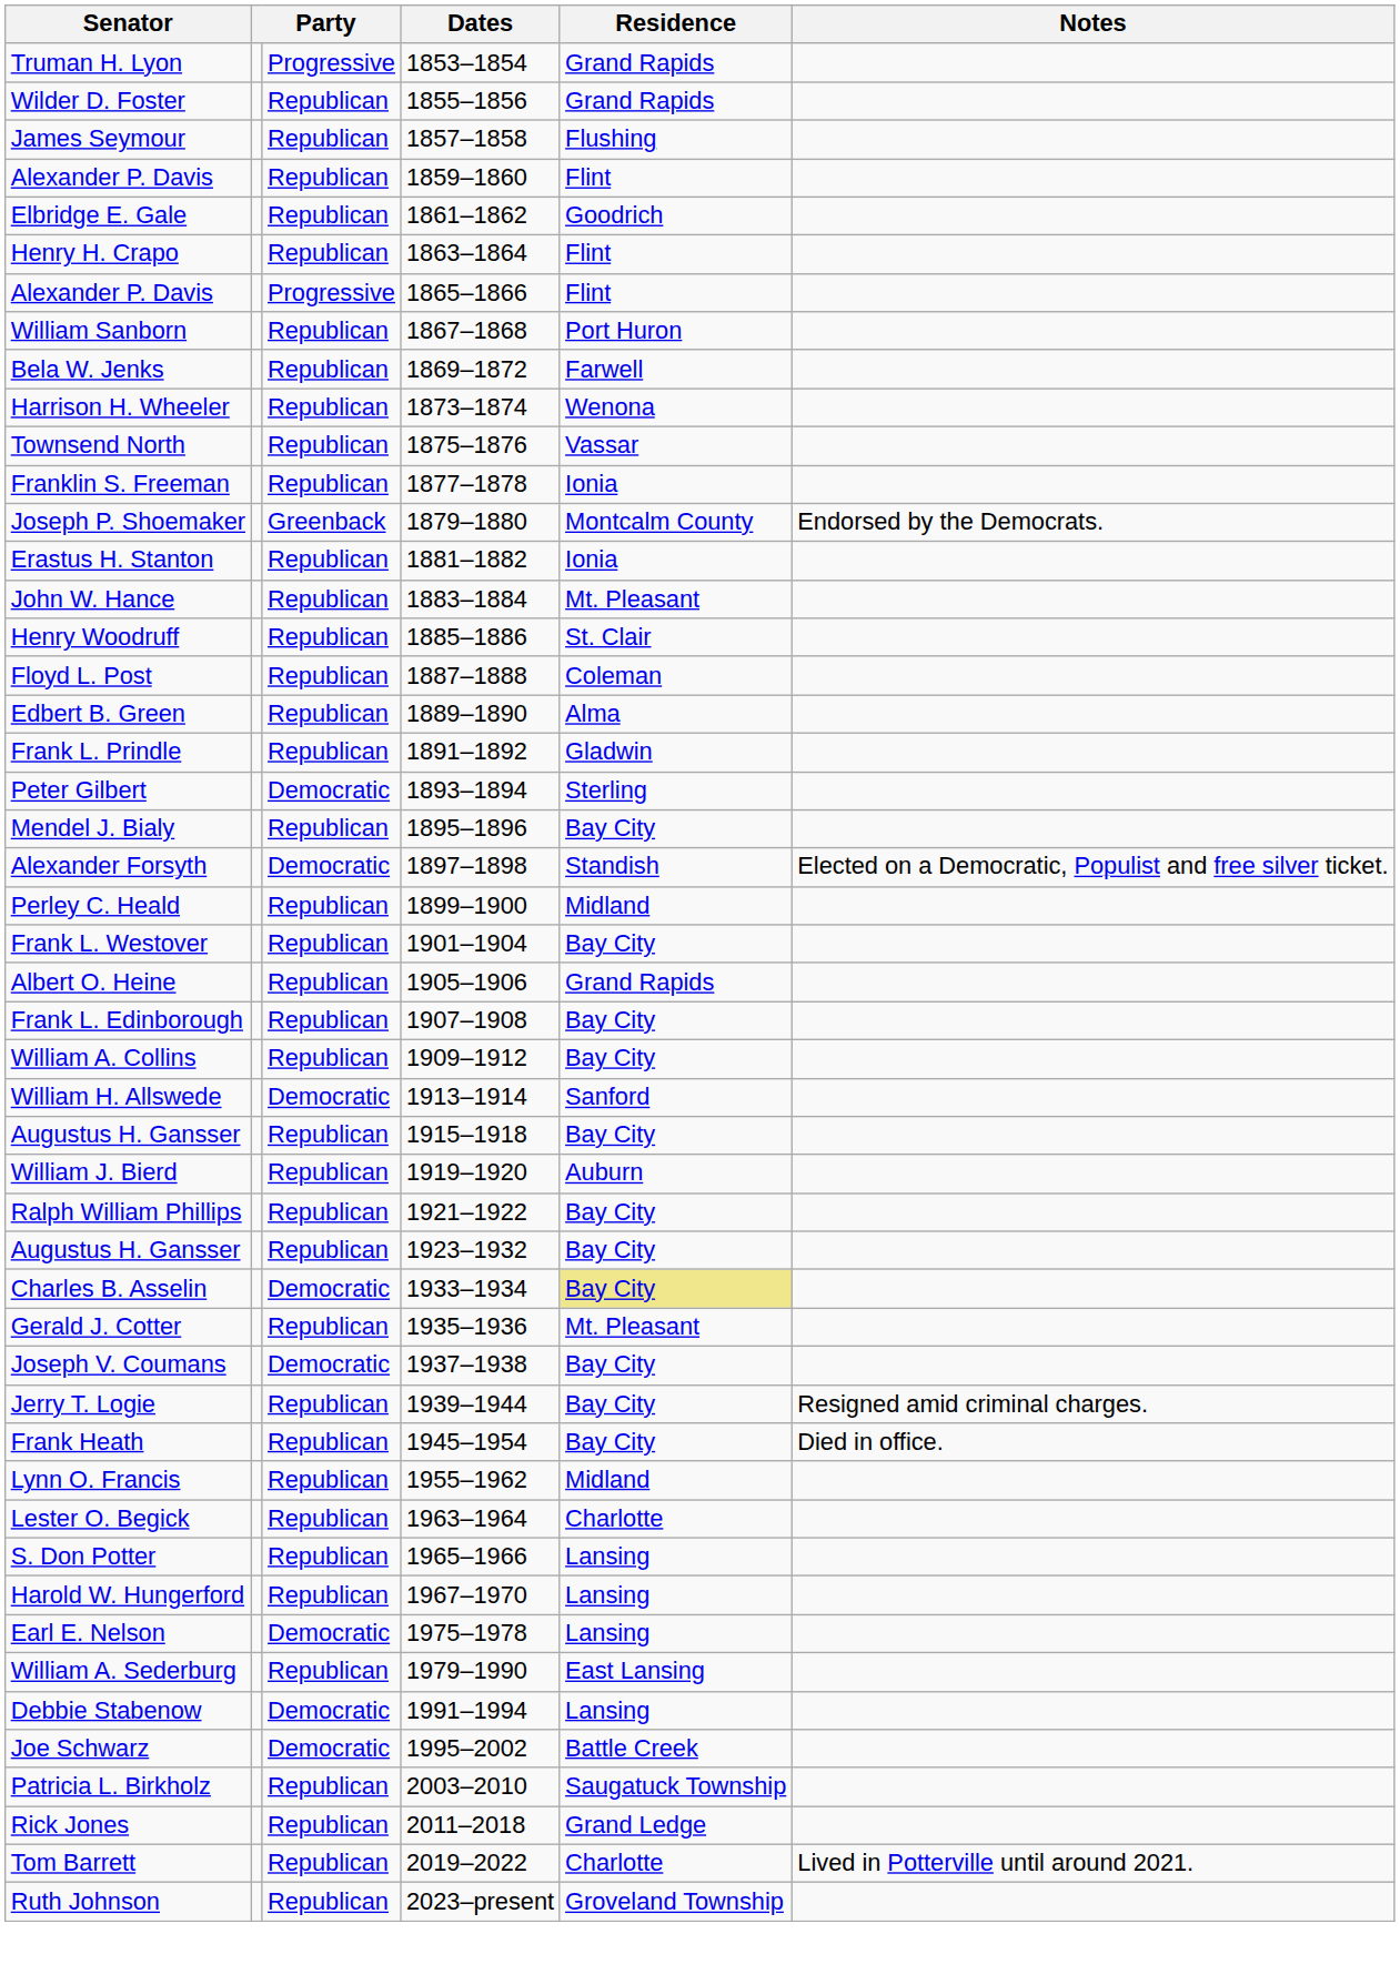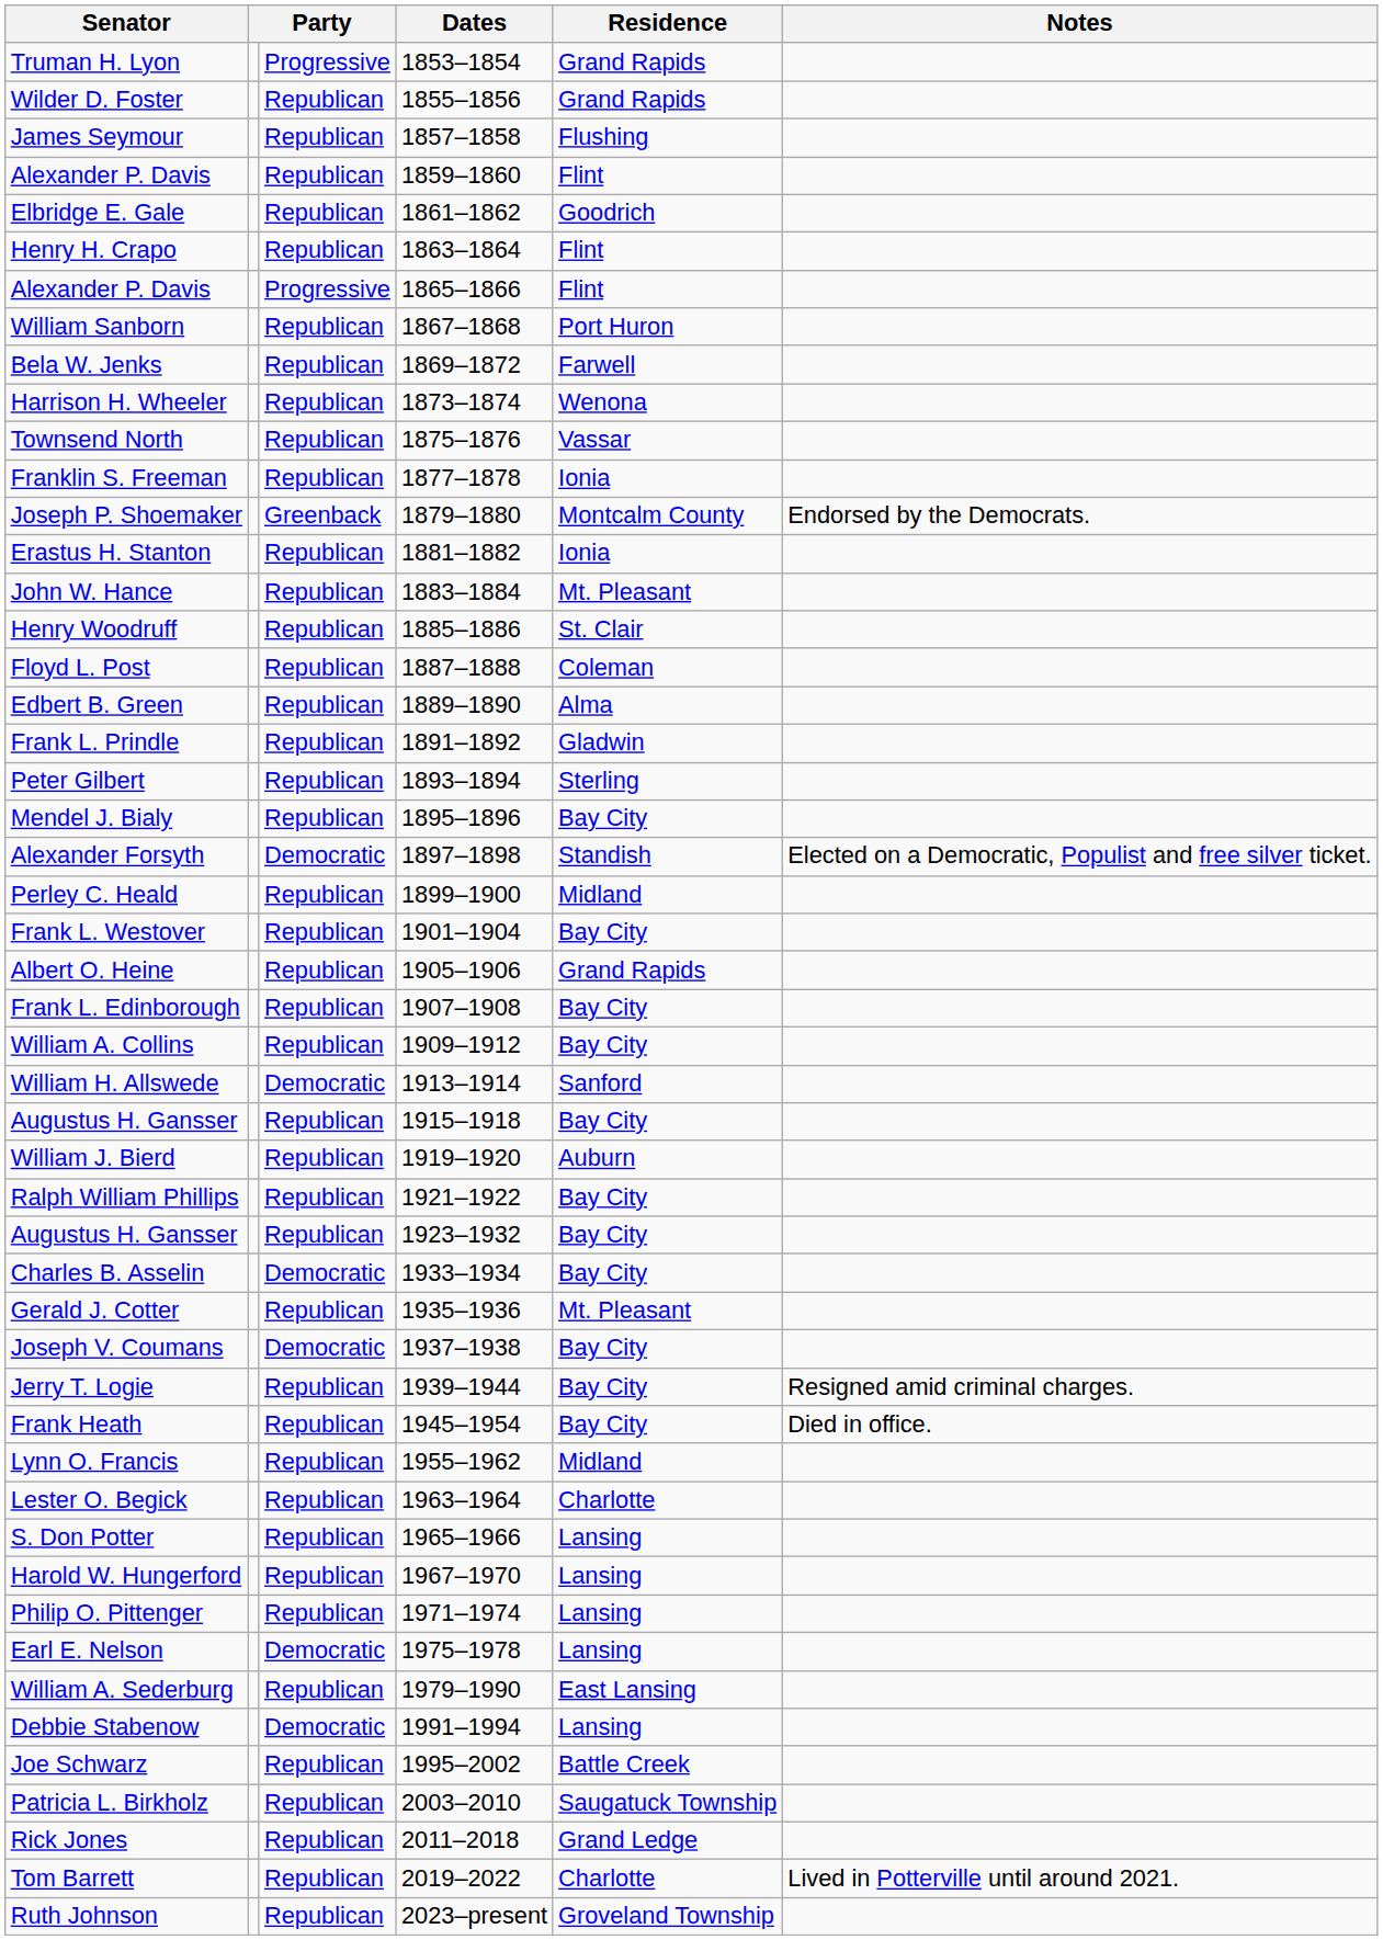 <table class=wikitable>
 <tr valign=bottom>
 <th>Senator</th>
 <th colspan="2">Party</th>
 <th>Dates</th>
 <th>Residence</th>
 <th>Notes</th>
 </tr>
 <tr>
 <td><a href='#'>Truman H. Lyon</a></td>
 <td bgcolor=></td>
 <td><a href='#'>Progressive</a></td>
 <td>1853–1854</td>
 <td><a href='#'>Grand Rapids</a></td>
 <td></td>
 </tr>
 <tr>
 <td><a href='#'>Wilder D. Foster</a></td>
 <td bgcolor=></td>
 <td><a href='#'>Republican</a></td>
 <td>1855–1856</td>
 <td><a href='#'>Grand Rapids</a></td>
 <td></td>
 </tr>
 <tr>
 <td><a href='#'>James Seymour</a></td>
 <td bgcolor=></td>
 <td><a href='#'>Republican</a></td>
 <td>1857–1858</td>
 <td><a href='#'>Flushing</a></td>
 <td></td>
 </tr>
 <tr>
 <td><a href='#'>Alexander P. Davis</a></td>
 <td bgcolor=></td>
 <td><a href='#'>Republican</a></td>
 <td>1859–1860</td>
 <td><a href='#'>Flint</a></td>
 <td></td>
 </tr>
 <tr>
 <td><a href='#'>Elbridge E. Gale</a></td>
 <td bgcolor=></td>
 <td><a href='#'>Republican</a></td>
 <td>1861–1862</td>
 <td><a href='#'>Goodrich</a></td>
 <td></td>
 </tr>
 <tr>
 <td><a href='#'>Henry H. Crapo</a></td>
 <td bgcolor=></td>
 <td><a href='#'>Republican</a></td>
 <td>1863–1864</td>
 <td><a href='#'>Flint</a></td>
 <td></td>
 </tr>
 <tr>
 <td><a href='#'>Alexander P. Davis</a></td>
 <td bgcolor=></td>
 <td><a href='#'>Progressive</a></td>
 <td>1865–1866</td>
 <td><a href='#'>Flint</a></td>
 <td></td>
 </tr>
 <tr>
 <td><a href='#'>William Sanborn</a></td>
 <td bgcolor=></td>
 <td><a href='#'>Republican</a></td>
 <td>1867–1868</td>
 <td><a href='#'>Port Huron</a></td>
 <td></td>
 </tr>
 <tr>
 <td><a href='#'>Bela W. Jenks</a></td>
 <td bgcolor=></td>
 <td><a href='#'>Republican</a></td>
 <td>1869–1872</td>
 <td><a href='#'>Farwell</a></td>
 <td></td>
 </tr>
 <tr>
 <td><a href='#'>Harrison H. Wheeler</a></td>
 <td bgcolor=></td>
 <td><a href='#'>Republican</a></td>
 <td>1873–1874</td>
 <td><a href='#'>Wenona</a></td>
 <td></td>
 </tr>
 <tr>
 <td><a href='#'>Townsend North</a></td>
 <td bgcolor=></td>
 <td><a href='#'>Republican</a></td>
 <td>1875–1876</td>
 <td><a href='#'>Vassar</a></td>
 <td></td>
 </tr>
 <tr>
 <td><a href='#'>Franklin S. Freeman</a></td>
 <td bgcolor=></td>
 <td><a href='#'>Republican</a></td>
 <td>1877–1878</td>
 <td><a href='#'>Ionia</a></td>
 <td></td>
 </tr>
 <tr>
 <td><a href='#'>Joseph P. Shoemaker</a></td>
 <td bgcolor=></td>
 <td><a href='#'>Greenback</a></td>
 <td>1879–1880</td>
 <td><a href='#'>Montcalm County</a></td>
 <td>Endorsed by the Democrats.</td>
 </tr>
 <tr>
 <td><a href='#'>Erastus H. Stanton</a></td>
 <td bgcolor=></td>
 <td><a href='#'>Republican</a></td>
 <td>1881–1882</td>
 <td><a href='#'>Ionia</a></td>
 <td></td>
 </tr>
 <tr>
 <td><a href='#'>John W. Hance</a></td>
 <td bgcolor=></td>
 <td><a href='#'>Republican</a></td>
 <td>1883–1884</td>
 <td><a href='#'>Mt. Pleasant</a></td>
 <td></td>
 </tr>
 <tr>
 <td><a href='#'>Henry Woodruff</a></td>
 <td bgcolor=></td>
 <td><a href='#'>Republican</a></td>
 <td>1885–1886</td>
 <td><a href='#'>St. Clair</a></td>
 <td></td>
 </tr>
 <tr>
 <td><a href='#'>Floyd L. Post</a></td>
 <td bgcolor=></td>
 <td><a href='#'>Republican</a></td>
 <td>1887–1888</td>
 <td><a href='#'>Coleman</a></td>
 <td></td>
 </tr>
 <tr>
 <td><a href='#'>Edbert B. Green</a></td>
 <td bgcolor=></td>
 <td><a href='#'>Republican</a></td>
 <td>1889–1890</td>
 <td><a href='#'>Alma</a></td>
 <td></td>
 </tr>
 <tr>
 <td><a href='#'>Frank L. Prindle</a></td>
 <td bgcolor=></td>
 <td><a href='#'>Republican</a></td>
 <td>1891–1892</td>
 <td><a href='#'>Gladwin</a></td>
 <td></td>
 </tr>
 <tr>
 <td><a href='#'>Peter Gilbert</a></td>
 <td bgcolor=></td>
-<td><a href='#'>Democratic</a></td>
+<td><a href='#'>Republican</a></td>
 <td>1893–1894</td>
 <td><a href='#'>Sterling</a></td>
 <td></td>
 </tr>
 <tr>
 <td><a href='#'>Mendel J. Bialy</a></td>
 <td bgcolor=></td>
 <td><a href='#'>Republican</a></td>
 <td>1895–1896</td>
 <td><a href='#'>Bay City</a></td>
 <td></td>
 </tr>
 <tr>
 <td><a href='#'>Alexander Forsyth</a></td>
 <td bgcolor=></td>
 <td><a href='#'>Democratic</a></td>
 <td>1897–1898</td>
 <td><a href='#'>Standish</a></td>
 <td>Elected on a Democratic, <a href='#'>Populist</a> and <a href='#'>free silver</a> ticket.</td>
 </tr>
 <tr>
 <td><a href='#'>Perley C. Heald</a></td>
 <td bgcolor=></td>
 <td><a href='#'>Republican</a></td>
 <td>1899–1900</td>
 <td><a href='#'>Midland</a></td>
 <td></td>
 </tr>
 <tr>
 <td><a href='#'>Frank L. Westover</a></td>
 <td bgcolor=></td>
 <td><a href='#'>Republican</a></td>
 <td>1901–1904</td>
 <td><a href='#'>Bay City</a></td>
 <td></td>
 </tr>
 <tr>
 <td><a href='#'>Albert O. Heine</a></td>
 <td bgcolor=></td>
 <td><a href='#'>Republican</a></td>
 <td>1905–1906</td>
 <td><a href='#'>Grand Rapids</a></td>
 <td></td>
 </tr>
 <tr>
 <td><a href='#'>Frank L. Edinborough</a></td>
 <td bgcolor=></td>
 <td><a href='#'>Republican</a></td>
 <td>1907–1908</td>
 <td><a href='#'>Bay City</a></td>
 <td></td>
 </tr>
 <tr>
 <td><a href='#'>William A. Collins</a></td>
 <td bgcolor=></td>
 <td><a href='#'>Republican</a></td>
 <td>1909–1912</td>
 <td><a href='#'>Bay City</a></td>
 <td></td>
 </tr>
 <tr>
 <td><a href='#'>William H. Allswede</a></td>
 <td bgcolor=></td>
 <td><a href='#'>Democratic</a></td>
 <td>1913–1914</td>
 <td><a href='#'>Sanford</a></td>
 <td></td>
 </tr>
 <tr>
 <td><a href='#'>Augustus H. Gansser</a></td>
 <td bgcolor=></td>
 <td><a href='#'>Republican</a></td>
 <td>1915–1918</td>
 <td><a href='#'>Bay City</a></td>
 <td></td>
 </tr>
 <tr>
 <td><a href='#'>William J. Bierd</a></td>
 <td bgcolor=></td>
 <td><a href='#'>Republican</a></td>
 <td>1919–1920</td>
 <td><a href='#'>Auburn</a></td>
 <td></td>
 </tr>
 <tr>
 <td><a href='#'>Ralph William Phillips</a></td>
 <td bgcolor=></td>
 <td><a href='#'>Republican</a></td>
 <td>1921–1922</td>
 <td><a href='#'>Bay City</a></td>
 <td></td>
 </tr>
 <tr>
 <td><a href='#'>Augustus H. Gansser</a></td>
 <td bgcolor=></td>
 <td><a href='#'>Republican</a></td>
 <td>1923–1932</td>
 <td><a href='#'>Bay City</a></td>
 <td></td>
 </tr>
 <tr>
 <td><a href='#'>Charles B. Asselin</a></td>
 <td bgcolor=></td>
 <td><a href='#'>Democratic</a></td>
 <td>1933–1934</td>
-<td style="background: khaki;"><a href='#'>Bay City</a></td>
+<td><a href='#'>Bay City</a></td>
 <td></td>
 </tr>
 <tr>
 <td><a href='#'>Gerald J. Cotter</a></td>
 <td bgcolor=></td>
 <td><a href='#'>Republican</a></td>
 <td>1935–1936</td>
 <td><a href='#'>Mt. Pleasant</a></td>
 <td></td>
 </tr>
 <tr>
 <td><a href='#'>Joseph V. Coumans</a></td>
 <td bgcolor=></td>
 <td><a href='#'>Democratic</a></td>
 <td>1937–1938</td>
 <td><a href='#'>Bay City</a></td>
 <td></td>
 </tr>
 <tr>
 <td><a href='#'>Jerry T. Logie</a></td>
 <td bgcolor=></td>
 <td><a href='#'>Republican</a></td>
 <td>1939–1944</td>
 <td><a href='#'>Bay City</a></td>
 <td>Resigned amid criminal charges.</td>
 </tr>
 <tr>
 <td><a href='#'>Frank Heath</a></td>
 <td bgcolor=></td>
 <td><a href='#'>Republican</a></td>
 <td>1945–1954</td>
 <td><a href='#'>Bay City</a></td>
 <td>Died in office.</td>
 </tr>
 <tr>
 <td><a href='#'>Lynn O. Francis</a></td>
 <td bgcolor=></td>
 <td><a href='#'>Republican</a></td>
 <td>1955–1962</td>
 <td><a href='#'>Midland</a></td>
 <td></td>
 </tr>
 <tr>
 <td><a href='#'>Lester O. Begick</a></td>
 <td bgcolor=></td>
 <td><a href='#'>Republican</a></td>
 <td>1963–1964</td>
 <td><a href='#'>Charlotte</a></td>
 <td></td>
 </tr>
 <tr>
 <td><a href='#'>S. Don Potter</a></td>
 <td bgcolor=></td>
 <td><a href='#'>Republican</a></td>
 <td>1965–1966</td>
 <td><a href='#'>Lansing</a></td>
 <td></td>
 </tr>
 <tr>
 <td><a href='#'>Harold W. Hungerford</a></td>
 <td bgcolor=></td>
 <td><a href='#'>Republican</a></td>
 <td>1967–1970</td>
 <td><a href='#'>Lansing</a></td>
 <td></td>
 </tr>
 <tr>
+<td><a href='#'>Philip O. Pittenger</a></td>
+<td bgcolor=></td>
+<td><a href='#'>Republican</a></td>
+<td>1971–1974</td>
+<td><a href='#'>Lansing</a></td>
+<td></td>
+</tr>
+<tr>
 <td><a href='#'>Earl E. Nelson</a></td>
 <td bgcolor=></td>
 <td><a href='#'>Democratic</a></td>
 <td>1975–1978</td>
 <td><a href='#'>Lansing</a></td>
 <td></td>
 </tr>
 <tr>
 <td><a href='#'>William A. Sederburg</a></td>
 <td bgcolor=></td>
 <td><a href='#'>Republican</a></td>
 <td>1979–1990</td>
 <td><a href='#'>East Lansing</a></td>
 <td></td>
 </tr>
 <tr>
 <td><a href='#'>Debbie Stabenow</a></td>
 <td bgcolor=></td>
 <td><a href='#'>Democratic</a></td>
 <td>1991–1994</td>
 <td><a href='#'>Lansing</a></td>
 <td></td>
 </tr>
 <tr>
 <td><a href='#'>Joe Schwarz</a></td>
 <td bgcolor=></td>
-<td><a href='#'>Democratic</a></td>
+<td><a href='#'>Republican</a></td>
 <td>1995–2002</td>
 <td><a href='#'>Battle Creek</a></td>
 <td></td>
 </tr>
 <tr>
 <td><a href='#'>Patricia L. Birkholz</a></td>
 <td bgcolor=></td>
 <td><a href='#'>Republican</a></td>
 <td>2003–2010</td>
 <td><a href='#'>Saugatuck Township</a></td>
 <td></td>
 </tr>
 <tr>
 <td><a href='#'>Rick Jones</a></td>
 <td bgcolor=></td>
 <td><a href='#'>Republican</a></td>
 <td>2011–2018</td>
 <td><a href='#'>Grand Ledge</a></td>
 <td></td>
 </tr>
 <tr>
 <td><a href='#'>Tom Barrett</a></td>
 <td bgcolor=></td>
 <td><a href='#'>Republican</a></td>
 <td>2019–2022</td>
 <td><a href='#'>Charlotte</a></td>
 <td>Lived in <a href='#'>Potterville</a> until around 2021.</td>
 </tr>
 <tr>
 <td><a href='#'>Ruth Johnson</a></td>
 <td bgcolor=></td>
 <td><a href='#'>Republican</a></td>
 <td>2023–present</td>
 <td><a href='#'>Groveland Township</a></td>
 <td></td>
 </tr>
 </table>
